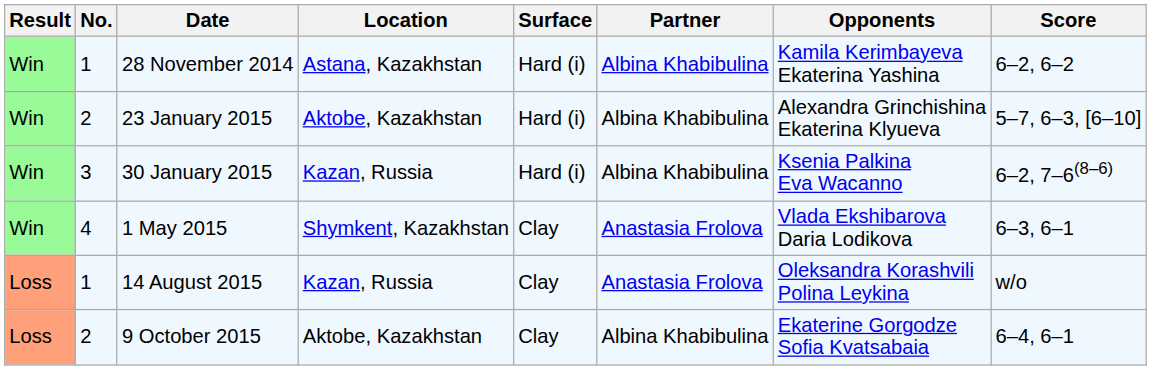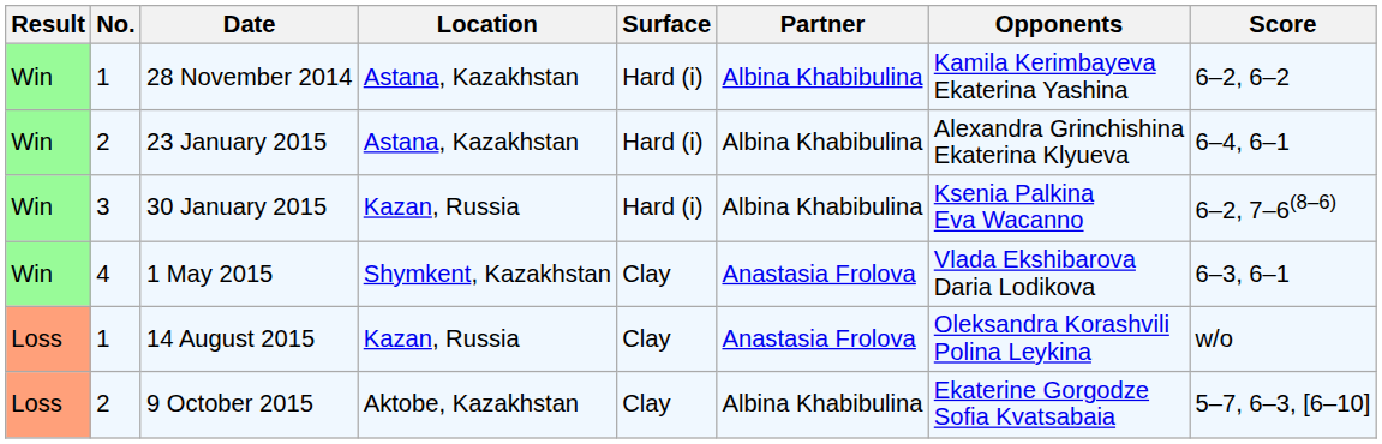 <table class="sortable wikitable">
 <tr>
 <th>Result</th>
 <th>No.</th>
 <th>Date</th>
 <th>Location</th>
 <th>Surface</th>
 <th>Partner</th>
 <th>Opponents</th>
 <th class="unsortable">Score</th>
 </tr>
 <tr style="background:#f0f8ff;">
 <td bgcolor="98FB98">Win</td>
 <td>1</td>
 <td>28 November 2014</td>
 <td><a href='#'>Astana</a>, Kazakhstan</td>
 <td>Hard (i)</td>
 <td> <a href='#'>Albina Khabibulina</a></td>
 <td> <a href='#'>Kamila Kerimbayeva</a> <br>  Ekaterina Yashina</td>
 <td>6–2, 6–2</td>
 </tr>
 <tr style="background:#f0f8ff;">
 <td bgcolor="98FB98">Win</td>
 <td>2</td>
 <td>23 January 2015</td>
-<td><a href='#'>Aktobe</a>, Kazakhstan</td>
+<td><a href='#'>Astana</a>, Kazakhstan</td>
 <td>Hard (i)</td>
 <td> Albina Khabibulina</td>
 <td> Alexandra Grinchishina <br>  Ekaterina Klyueva</td>
-<td>5–7, 6–3, [6–10]</td>
+<td>6–4, 6–1</td>
 </tr>
 <tr style="background:#f0f8ff;">
 <td bgcolor="98FB98">Win</td>
 <td>3</td>
 <td>30 January 2015</td>
 <td><a href='#'>Kazan</a>, Russia</td>
 <td>Hard (i)</td>
 <td> Albina Khabibulina</td>
 <td> <a href='#'>Ksenia Palkina</a> <br>  <a href='#'>Eva Wacanno</a></td>
 <td>6–2, 7–6<sup>(8–6)</sup></td>
 </tr>
 <tr style="background:#f0f8ff;">
 <td bgcolor="98FB98">Win</td>
 <td>4</td>
 <td>1 May 2015</td>
 <td><a href='#'>Shymkent</a>, Kazakhstan</td>
 <td>Clay</td>
 <td> <a href='#'>Anastasia Frolova</a></td>
 <td> <a href='#'>Vlada Ekshibarova</a> <br>  Daria Lodikova</td>
 <td>6–3, 6–1</td>
 </tr>
 <tr style="background:#f0f8ff;">
 <td style="background:#ffa07a;">Loss</td>
 <td>1</td>
 <td>14 August 2015</td>
 <td><a href='#'>Kazan</a>, Russia</td>
 <td>Clay</td>
 <td> <a href='#'>Anastasia Frolova</a></td>
 <td> <a href='#'>Oleksandra Korashvili</a> <br>  <a href='#'>Polina Leykina</a></td>
 <td>w/o</td>
 </tr>
 <tr style="background:#f0f8ff;">
 <td style="background:#ffa07a;">Loss</td>
 <td>2</td>
 <td>9 October 2015</td>
 <td>Aktobe, Kazakhstan</td>
 <td>Clay</td>
 <td> Albina Khabibulina</td>
 <td> <a href='#'>Ekaterine Gorgodze</a> <br>  <a href='#'>Sofia Kvatsabaia</a></td>
-<td>6–4, 6–1</td>
+<td>5–7, 6–3, [6–10]</td>
 </tr>
 </table>
